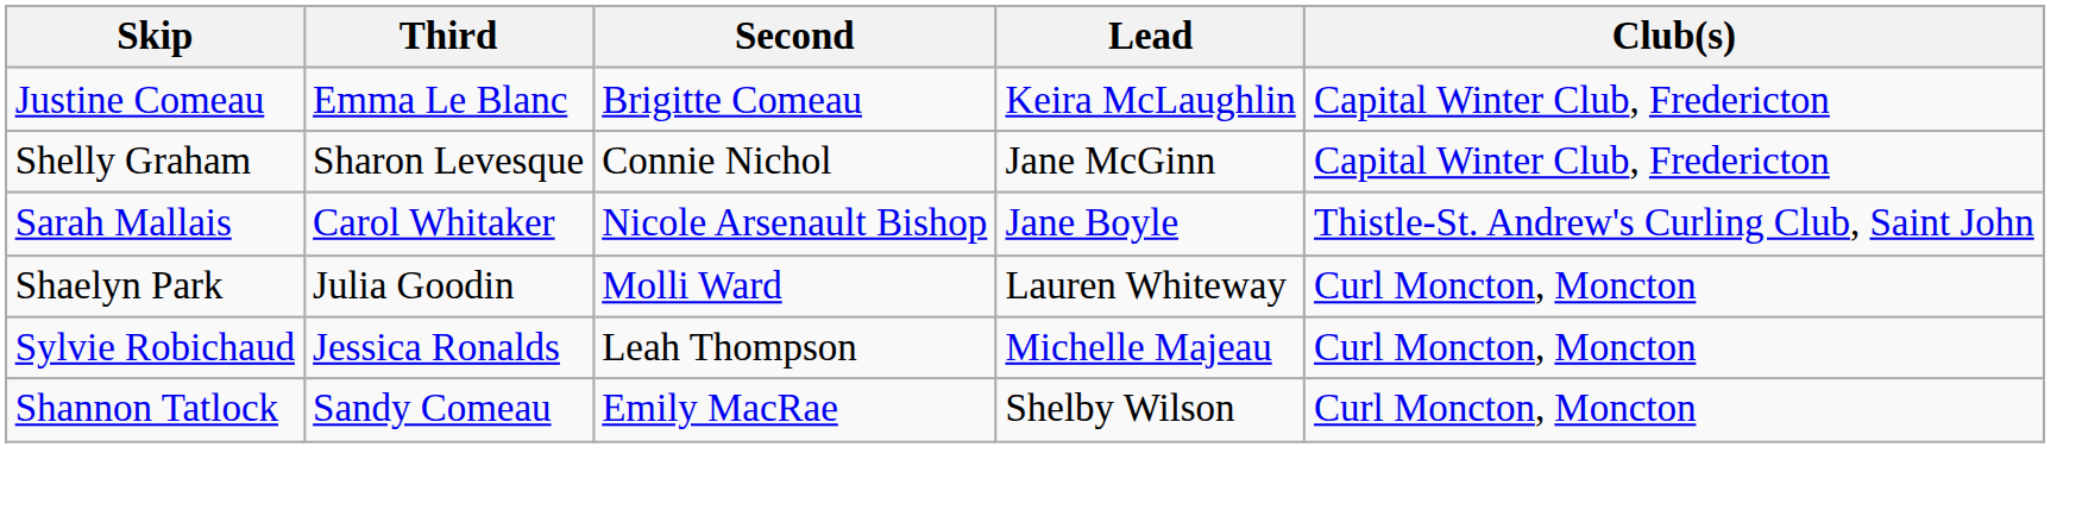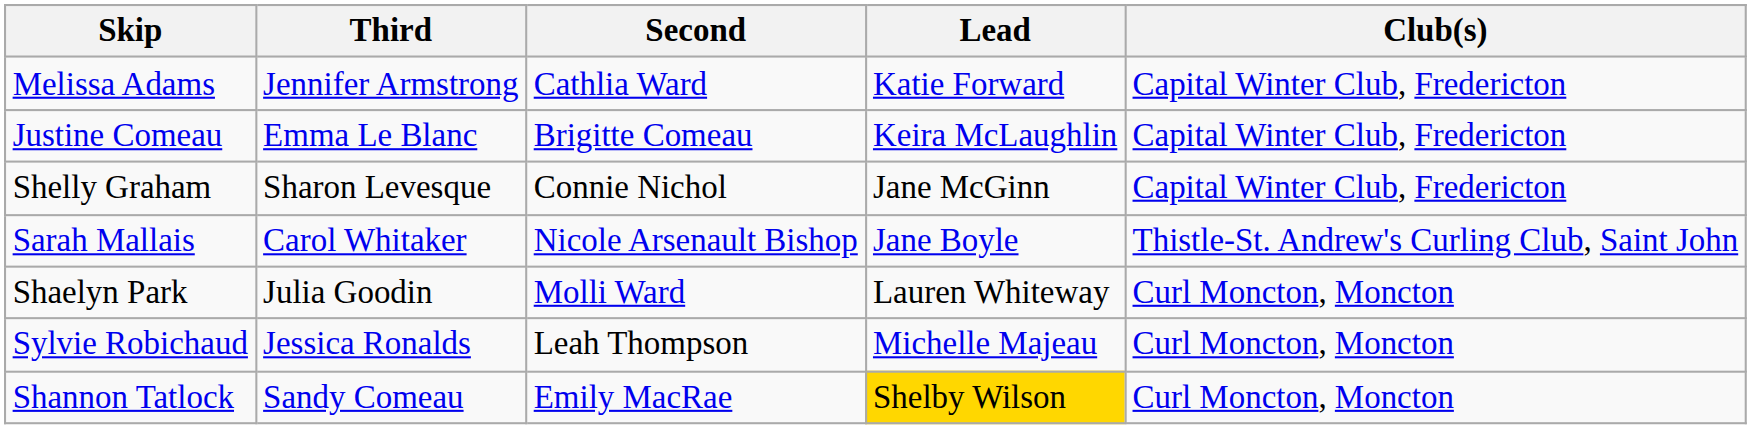 <table class="wikitable">
 <tr>
 <th scope="col">Skip</th>
 <th scope="col">Third</th>
 <th scope="col">Second</th>
 <th scope="col">Lead</th>
 <th scope="col">Club(s)</th>
+</tr>
+<tr>
+<td><a href='#'>Melissa Adams</a></td>
+<td><a href='#'>Jennifer Armstrong</a></td>
+<td><a href='#'>Cathlia Ward</a></td>
+<td><a href='#'>Katie Forward</a></td>
+<td><a href='#'>Capital Winter Club</a>, <a href='#'>Fredericton</a></td>
 </tr>
 <tr>
 <td><a href='#'>Justine Comeau</a></td>
 <td><a href='#'>Emma Le Blanc</a></td>
 <td><a href='#'>Brigitte Comeau</a></td>
 <td><a href='#'>Keira McLaughlin</a></td>
 <td><a href='#'>Capital Winter Club</a>, <a href='#'>Fredericton</a></td>
 </tr>
 <tr>
 <td>Shelly Graham</td>
 <td>Sharon Levesque</td>
 <td>Connie Nichol</td>
 <td>Jane McGinn</td>
 <td><a href='#'>Capital Winter Club</a>, <a href='#'>Fredericton</a></td>
 </tr>
 <tr>
 <td><a href='#'>Sarah Mallais</a></td>
 <td><a href='#'>Carol Whitaker</a></td>
 <td><a href='#'>Nicole Arsenault Bishop</a></td>
 <td><a href='#'>Jane Boyle</a></td>
 <td><a href='#'>Thistle-St. Andrew's Curling Club</a>, <a href='#'>Saint John</a></td>
 </tr>
 <tr>
 <td>Shaelyn Park</td>
 <td>Julia Goodin</td>
 <td><a href='#'>Molli Ward</a></td>
 <td>Lauren Whiteway</td>
 <td><a href='#'>Curl Moncton</a>, <a href='#'>Moncton</a></td>
 </tr>
 <tr>
 <td><a href='#'>Sylvie Robichaud</a></td>
 <td><a href='#'>Jessica Ronalds</a></td>
 <td>Leah Thompson</td>
 <td><a href='#'>Michelle Majeau</a></td>
 <td><a href='#'>Curl Moncton</a>, <a href='#'>Moncton</a></td>
 </tr>
 <tr>
 <td><a href='#'>Shannon Tatlock</a></td>
 <td><a href='#'>Sandy Comeau</a></td>
 <td><a href='#'>Emily MacRae</a></td>
-<td>Shelby Wilson</td>
+<td style="background: gold;">Shelby Wilson</td>
 <td><a href='#'>Curl Moncton</a>, <a href='#'>Moncton</a></td>
 </tr>
 </table>
